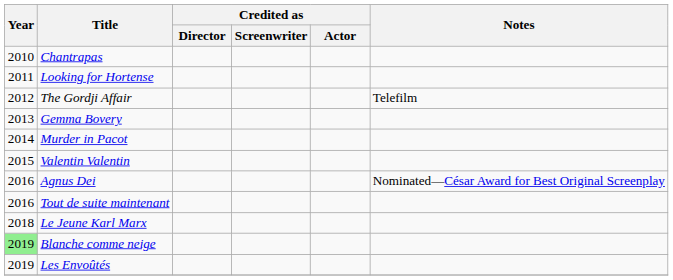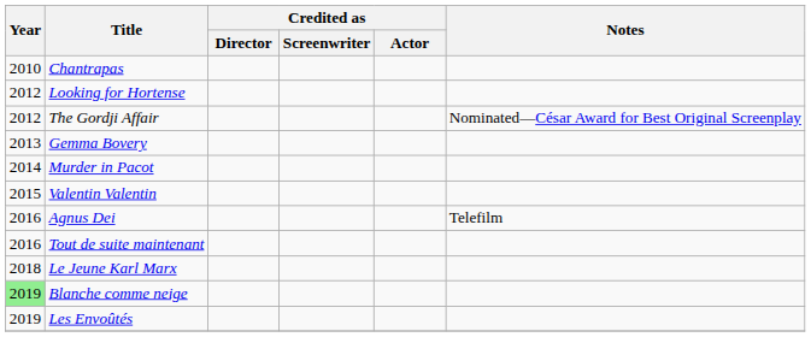 <table class="wikitable sortable">
 <tr>
 <th rowspan=2 width="33">Year</th>
 <th rowspan=2>Title</th>
 <th colspan=3>Credited as</th>
 <th rowspan=2>Notes</th>
 </tr>
 <tr>
 <th width=65>Director</th>
 <th width=65>Screenwriter</th>
 <th width=65>Actor</th>
 </tr>
 <tr>
 <td align="center">2010</td>
 <td align="left"><em><a href='#'>Chantrapas</a></em></td>
 <td></td>
 <td></td>
 <td></td>
 <td></td>
 </tr>
 <tr>
-<td align="center">2011</td>
+<td align="center">2012</td>
 <td align="left"><em><a href='#'>Looking for Hortense</a></em></td>
 <td></td>
 <td></td>
 <td></td>
 <td></td>
 </tr>
 <tr>
 <td align="center">2012</td>
 <td align="left"><em>The Gordji Affair</em></td>
 <td></td>
 <td></td>
 <td></td>
-<td>Telefilm</td>
+<td>Nominated—<a href='#'>César Award for Best Original Screenplay</a></td>
 </tr>
 <tr>
 <td align="center">2013</td>
 <td align="left"><em><a href='#'>Gemma Bovery</a></em></td>
 <td></td>
 <td></td>
 <td></td>
 <td></td>
 </tr>
 <tr>
 <td align="center">2014</td>
 <td align="left"><em><a href='#'>Murder in Pacot</a></em></td>
 <td></td>
 <td></td>
 <td></td>
 <td></td>
 </tr>
 <tr>
 <td align="center">2015</td>
 <td align="left"><em><a href='#'>Valentin Valentin</a></em></td>
 <td></td>
 <td></td>
 <td></td>
 <td></td>
 </tr>
 <tr>
 <td align="center">2016</td>
 <td align="left"><em><a href='#'>Agnus Dei</a></em></td>
 <td></td>
 <td></td>
 <td></td>
-<td>Nominated—<a href='#'>César Award for Best Original Screenplay</a></td>
+<td>Telefilm</td>
 </tr>
 <tr>
 <td align="center">2016</td>
 <td align="left"><em><a href='#'>Tout de suite maintenant</a></em></td>
 <td></td>
 <td></td>
 <td></td>
 <td></td>
 </tr>
 <tr>
 <td align="center">2018</td>
 <td align="left"><em><a href='#'>Le Jeune Karl Marx</a></em></td>
 <td></td>
 <td></td>
 <td></td>
 <td></td>
 </tr>
 <tr>
 <td align="center" style="background: lightgreen;">2019</td>
 <td align="left"><em><a href='#'>Blanche comme neige</a></em></td>
 <td></td>
 <td></td>
 <td></td>
 <td></td>
 </tr>
 <tr>
 <td align="center">2019</td>
 <td align="left"><em><a href='#'>Les Envoûtés</a></em></td>
 <td></td>
 <td></td>
 <td></td>
 <td></td>
 </tr>
 <tr>
 </tr>
 </table>
